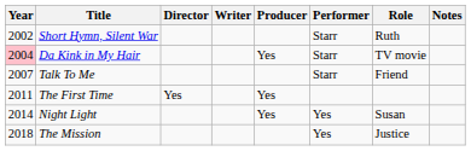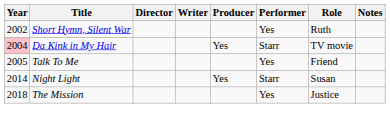 <table class="wikitable">
 <tr>
 <th>Year</th>
 <th>Title</th>
 <th>Director</th>
 <th>Writer</th>
 <th>Producer</th>
 <th>Performer</th>
 <th>Role</th>
 <th>Notes</th>
 </tr>
 <tr>
 <td>2002</td>
 <td><em><a href='#'>Short Hymn, Silent War</a></em></td>
 <td></td>
 <td></td>
 <td></td>
-<td>Starr</td>
+<td>Yes</td>
 <td>Ruth</td>
 <td></td>
 </tr>
 <tr>
 <td style="background: pink;">2004</td>
 <td><em><a href='#'>Da Kink in My Hair</a></em></td>
 <td></td>
 <td></td>
 <td>Yes</td>
 <td>Starr</td>
 <td>TV movie</td>
 </tr>
 <tr>
-<td>2007</td>
+<td>2005</td>
 <td><em>Talk To Me</em></td>
 <td></td>
 <td></td>
 <td></td>
-<td>Starr</td>
+<td>Yes</td>
 <td>Friend</td>
-<td></td>
-</tr>
-<tr>
-<td>2011</td>
-<td><em>The First Time</em></td>
-<td>Yes</td>
-<td></td>
-<td>Yes</td>
-<td></td>
-<td></td>
 <td></td>
 </tr>
 <tr>
 <td>2014</td>
 <td><em>Night Light</em></td>
 <td></td>
 <td></td>
 <td>Yes</td>
-<td>Yes</td>
+<td>Starr</td>
 <td>Susan</td>
 <td></td>
 </tr>
 <tr>
 <td>2018</td>
 <td><em>The Mission</em></td>
 <td></td>
 <td></td>
 <td></td>
 <td>Yes</td>
 <td>Justice</td>
 <td></td>
 </tr>
 </table>
